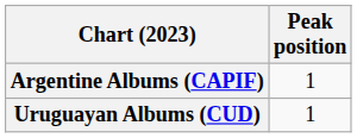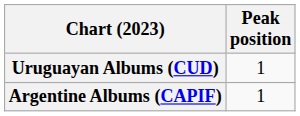 <table class="wikitable sortable plainrowheaders" style="text-align:center">
 <tr>
 <th scope="col">Chart (2023)</th>
 <th scope="col">Peak<br>position</th>
 </tr>
 <tr>
+<th scope="row">Uruguayan Albums (<a href='#'>CUD</a>)</th>
+<td>1</td>
+</tr>
+<tr>
 <th scope="row">Argentine Albums (<a href='#'>CAPIF</a>)</th>
 <td>1</td>
 </tr>
-<tr>
-<th scope="row">Uruguayan Albums (<a href='#'>CUD</a>)</th>
-<td>1</td>
-</tr>
 </table>
